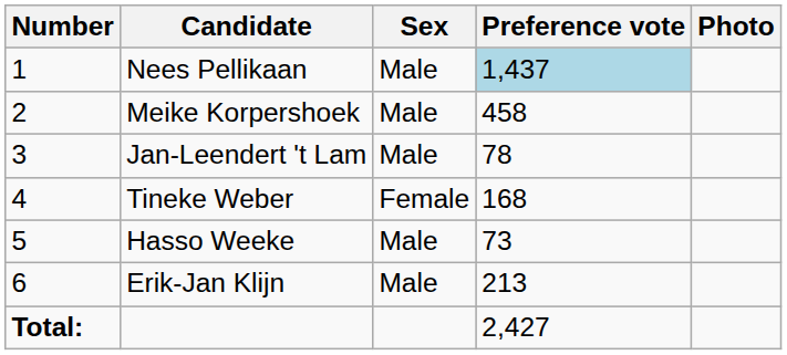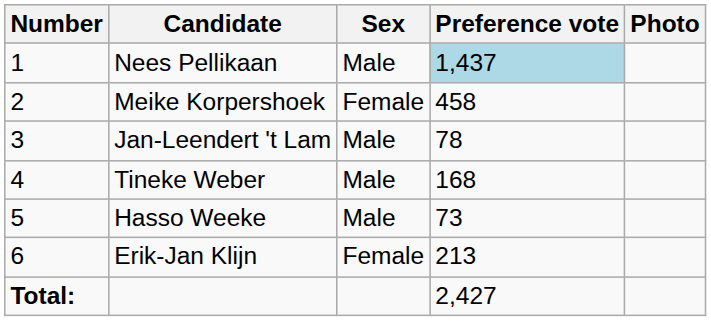 <table class="wikitable vatop">
 <tr>
 <th>Number</th>
 <th>Candidate</th>
 <th>Sex</th>
 <th>Preference vote</th>
 <th>Photo</th>
 </tr>
 <tr>
 <td>1</td>
 <td>Nees Pellikaan</td>
 <td>Male</td>
 <td style="background: lightblue;">1,437</td>
 <td></td>
 </tr>
 <tr>
 <td>2</td>
 <td>Meike Korpershoek</td>
-<td>Male</td>
+<td>Female</td>
 <td>458</td>
 <td></td>
 </tr>
 <tr>
 <td>3</td>
 <td>Jan-Leendert 't Lam</td>
 <td>Male</td>
 <td>78</td>
 <td></td>
 </tr>
 <tr>
 <td>4</td>
 <td>Tineke Weber</td>
-<td>Female</td>
+<td>Male</td>
 <td>168</td>
 <td></td>
 </tr>
 <tr>
 <td>5</td>
 <td>Hasso Weeke</td>
 <td>Male</td>
 <td>73</td>
 <td></td>
 </tr>
 <tr>
 <td>6</td>
 <td>Erik-Jan Klijn</td>
-<td>Male</td>
+<td>Female</td>
 <td>213</td>
 <td></td>
 </tr>
 <tr>
 <td><strong>Total:</strong></td>
 <td></td>
 <td></td>
 <td>2,427</td>
 <td></td>
 </tr>
 </table>
